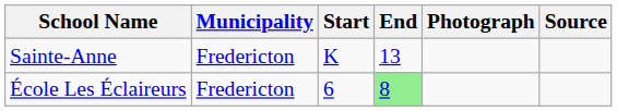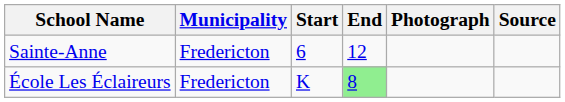 <table class="wikitable sortable">
 <tr>
 <th>School Name</th>
 <th><a href='#'>Municipality</a></th>
 <th>Start</th>
 <th>End</th>
 <th>Photograph</th>
 <th>Source</th>
 </tr>
 <tr>
 <td><a href='#'>Sainte-Anne</a></td>
 <td><a href='#'>Fredericton</a></td>
-<td><a href='#'>K</a></td>
-<td><a href='#'>13</a></td>
+<td><a href='#'>6</a></td>
+<td><a href='#'>12</a></td>
 <td></td>
 <td></td>
 </tr>
 <tr>
 <td><a href='#'>École Les Éclaireurs</a></td>
 <td><a href='#'>Fredericton</a></td>
-<td><a href='#'>6</a></td>
+<td><a href='#'>K</a></td>
 <td style="background: lightgreen;"><a href='#'>8</a></td>
 <td></td>
 <td></td>
 </tr>
 </table>
